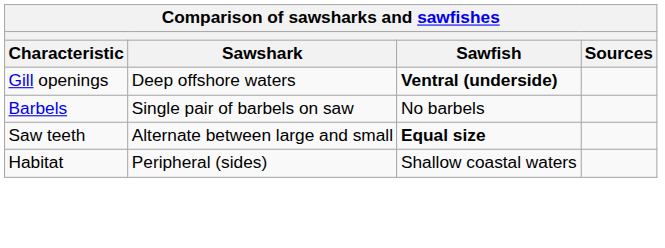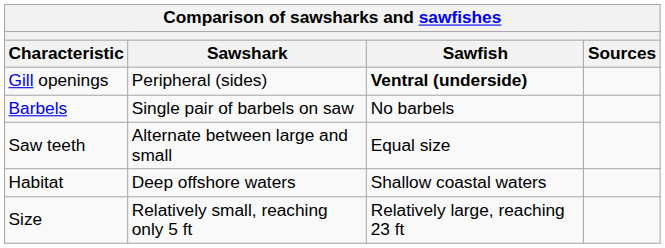 <table class="wikitable">
 <tr>
 <th colspan=4>Comparison of sawsharks and <a href='#'>sawfishes</a></th>
 </tr>
 <tr>
 <th colspan=4></th>
 </tr>
 <tr>
 <th>Characteristic</th>
 <th>Sawshark</th>
 <th>Sawfish</th>
 <th>Sources</th>
 </tr>
 <tr>
 <td><a href='#'>Gill</a> openings</td>
-<td>Deep offshore waters</td>
+<td>Peripheral (sides)</td>
 <td><strong>Ventral (underside)</strong></td>
 <td style="text-align:center"></td>
 </tr>
 <tr>
 <td><a href='#'>Barbels</a></td>
 <td>Single pair of barbels on saw</td>
 <td>No barbels</td>
 <td style="text-align:center"></td>
 </tr>
 <tr>
 <td>Saw teeth</td>
 <td>Alternate between large and small</td>
-<td><strong>Equal size</strong></td>
+<td>Equal size</td>
 <td style="text-align:center"></td>
 </tr>
 <tr>
 <td>Habitat</td>
-<td>Peripheral (sides)</td>
+<td>Deep offshore waters</td>
 <td>Shallow coastal waters</td>
 <td style="text-align:center"></td>
 </tr>
+<tr>
+<td>Size</td>
+<td>Relatively small, reaching only 5 ft</td>
+<td>Relatively large, reaching 23 ft</td>
+<td style="text-align:center"></td>
+</tr>
 </table>
